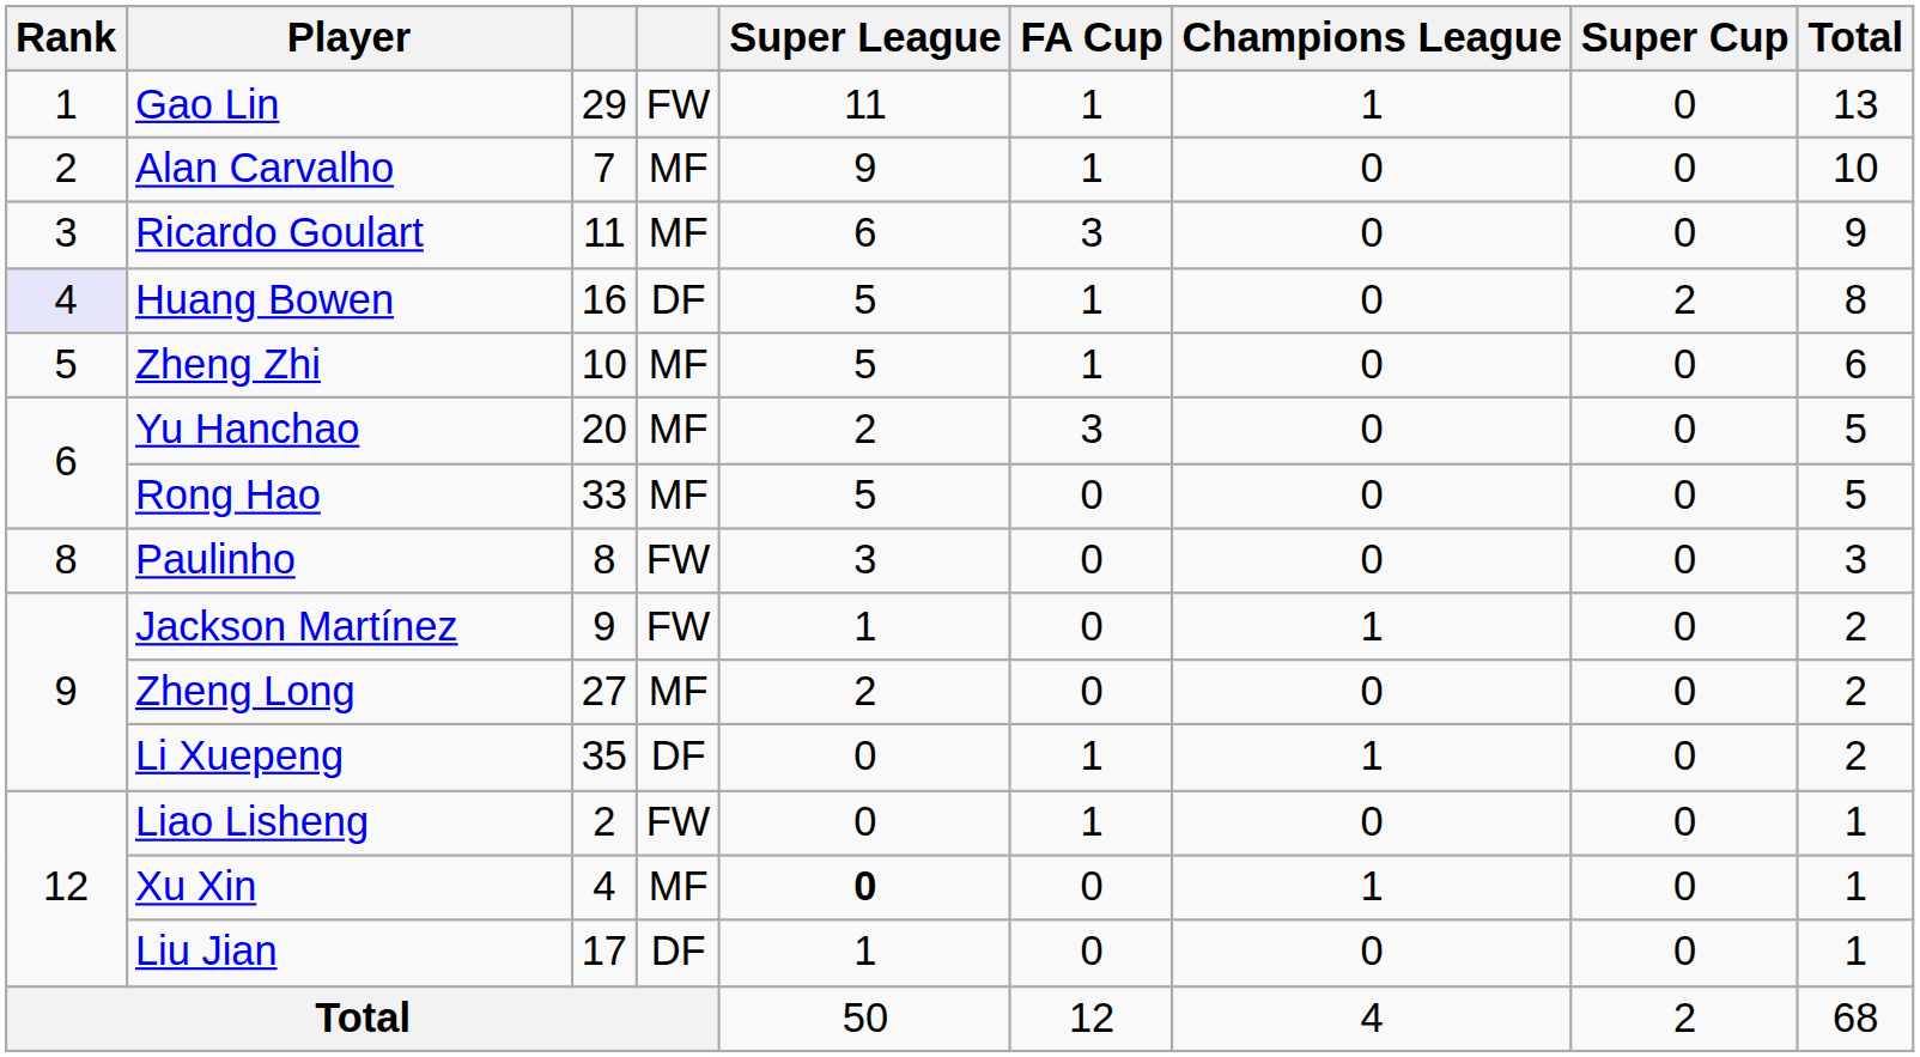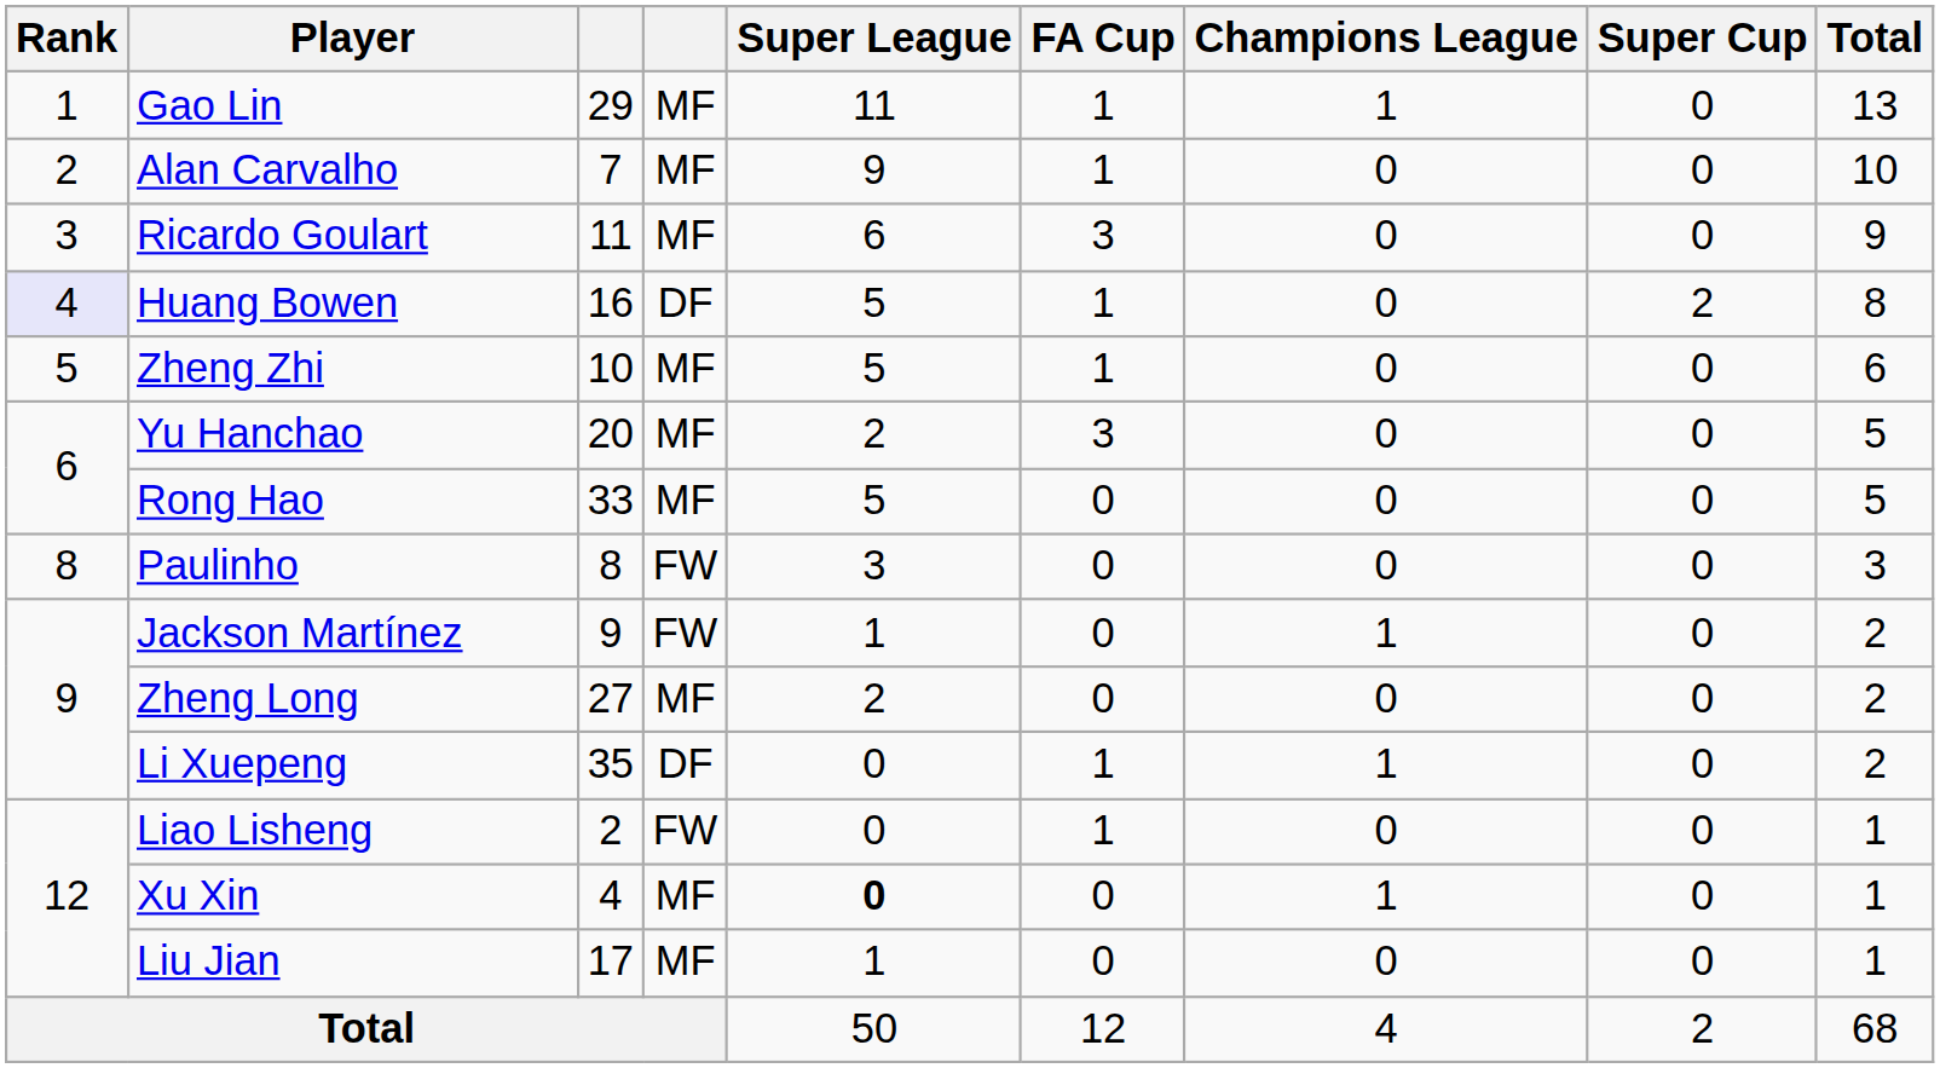 <table class="wikitable">
 <tr>
 <th>Rank</th>
 <th style="width:166px;">Player</th>
 <th></th>
 <th></th>
 <th>Super League</th>
 <th>FA Cup</th>
 <th>Champions League</th>
 <th>Super Cup</th>
 <th>Total</th>
 </tr>
 <tr>
 <td align=center>1</td>
 <td> <a href='#'>Gao Lin</a></td>
 <td align=center>29</td>
-<td align=center>FW</td>
+<td align=center>MF</td>
 <td align=center>11</td>
 <td align=center>1</td>
 <td align=center>1</td>
 <td align=center>0</td>
 <td align=center>13</td>
 </tr>
 <tr>
 <td align=center>2</td>
 <td> <a href='#'>Alan Carvalho</a></td>
 <td align=center>7</td>
 <td align=center>MF</td>
 <td align=center>9</td>
 <td align=center>1</td>
 <td align=center>0</td>
 <td align=center>0</td>
 <td align=center>10</td>
 </tr>
 <tr>
 <td align=center>3</td>
 <td> <a href='#'>Ricardo Goulart</a></td>
 <td align=center>11</td>
 <td align=center>MF</td>
 <td align=center>6</td>
 <td align=center>3</td>
 <td align=center>0</td>
 <td align=center>0</td>
 <td align=center>9</td>
 </tr>
 <tr>
 <td align=center style="background: lavender;">4</td>
 <td> <a href='#'>Huang Bowen</a></td>
 <td align=center>16</td>
 <td align=center>DF</td>
 <td align=center>5</td>
 <td align=center>1</td>
 <td align=center>0</td>
 <td align=center>2</td>
 <td align=center>8</td>
 </tr>
 <tr>
 <td align=center>5</td>
 <td> <a href='#'>Zheng Zhi</a></td>
 <td align=center>10</td>
 <td align=center>MF</td>
 <td align=center>5</td>
 <td align=center>1</td>
 <td align=center>0</td>
 <td align=center>0</td>
 <td align=center>6</td>
 </tr>
 <tr>
 <td align=center rowspan=2>6</td>
 <td> <a href='#'>Yu Hanchao</a></td>
 <td align=center>20</td>
 <td align=center>MF</td>
 <td align=center>2</td>
 <td align=center>3</td>
 <td align=center>0</td>
 <td align=center>0</td>
 <td align=center>5</td>
 </tr>
 <tr>
 <td> <a href='#'>Rong Hao</a></td>
 <td align=center>33</td>
 <td align=center>MF</td>
 <td align=center>5</td>
 <td align=center>0</td>
 <td align=center>0</td>
 <td align=center>0</td>
 <td align=center>5</td>
 </tr>
 <tr>
 <td align=center>8</td>
 <td> <a href='#'>Paulinho</a></td>
 <td align=center>8</td>
 <td align=center>FW</td>
 <td align=center>3</td>
 <td align=center>0</td>
 <td align=center>0</td>
 <td align=center>0</td>
 <td align=center>3</td>
 </tr>
 <tr>
 <td align=center rowspan=3>9</td>
 <td> <a href='#'>Jackson Martínez</a></td>
 <td align=center>9</td>
 <td align=center>FW</td>
 <td align=center>1</td>
 <td align=center>0</td>
 <td align=center>1</td>
 <td align=center>0</td>
 <td align=center>2</td>
 </tr>
 <tr>
 <td> <a href='#'>Zheng Long</a></td>
 <td align=center>27</td>
 <td align=center>MF</td>
 <td align=center>2</td>
 <td align=center>0</td>
 <td align=center>0</td>
 <td align=center>0</td>
 <td align=center>2</td>
 </tr>
 <tr>
 <td> <a href='#'>Li Xuepeng</a></td>
 <td align=center>35</td>
 <td align=center>DF</td>
 <td align=center>0</td>
 <td align=center>1</td>
 <td align=center>1</td>
 <td align=center>0</td>
 <td align=center>2</td>
 </tr>
 <tr>
 <td align=center rowspan=3>12</td>
 <td> <a href='#'>Liao Lisheng</a></td>
 <td align=center>2</td>
 <td align=center>FW</td>
 <td align=center>0</td>
 <td align=center>1</td>
 <td align=center>0</td>
 <td align=center>0</td>
 <td align=center>1</td>
 </tr>
 <tr>
 <td> <a href='#'>Xu Xin</a></td>
 <td align=center>4</td>
 <td align=center>MF</td>
 <td align=center><strong>0</strong></td>
 <td align=center>0</td>
 <td align=center>1</td>
 <td align=center>0</td>
 <td align=center>1</td>
 </tr>
 <tr>
 <td> <a href='#'>Liu Jian</a></td>
 <td align=center>17</td>
-<td align=center>DF</td>
+<td align=center>MF</td>
 <td align=center>1</td>
 <td align=center>0</td>
 <td align=center>0</td>
 <td align=center>0</td>
 <td align=center>1</td>
 </tr>
 <tr>
 <th align=center colspan=4>Total</th>
 <td align=center>50</td>
 <td align=center>12</td>
 <td align=center>4</td>
 <td align=center>2</td>
 <td align=center>68</td>
 </tr>
 </table>
